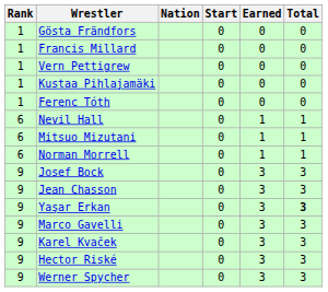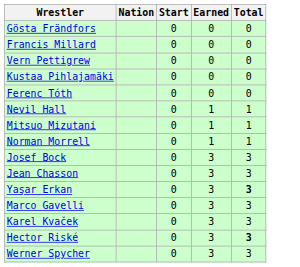 <table class="wikitable sortable" style="text-align:center;">
 <tr>
-<th>Rank</th>
 <th>Wrestler</th>
 <th>Nation</th>
 <th>Start</th>
 <th>Earned</th>
 <th>Total</th>
 </tr>
 <tr style="background:#cfc;">
-<td>1</td>
 <td align=left><a href='#'>Gösta Frändfors</a></td>
 <td align=left></td>
 <td>0</td>
 <td>0</td>
 <td>0</td>
 </tr>
 <tr style="background:#cfc;">
-<td>1</td>
 <td align=left><a href='#'>Francis Millard</a></td>
 <td align=left></td>
 <td>0</td>
 <td>0</td>
 <td>0</td>
 </tr>
 <tr style="background:#cfc;">
-<td>1</td>
 <td align=left><a href='#'>Vern Pettigrew</a></td>
 <td align=left></td>
 <td>0</td>
 <td>0</td>
 <td>0</td>
 </tr>
 <tr style="background:#cfc;">
-<td>1</td>
 <td align=left><a href='#'>Kustaa Pihlajamäki</a></td>
 <td align=left></td>
 <td>0</td>
 <td>0</td>
 <td>0</td>
 </tr>
 <tr style="background:#cfc;">
-<td>1</td>
 <td align=left><a href='#'>Ferenc Tóth</a></td>
 <td align=left></td>
 <td>0</td>
 <td>0</td>
 <td>0</td>
 </tr>
 <tr style="background:#cfc;">
-<td>6</td>
 <td align=left><a href='#'>Nevil Hall</a></td>
 <td align=left></td>
 <td>0</td>
 <td>1</td>
 <td>1</td>
 </tr>
 <tr style="background:#cfc;">
-<td>6</td>
 <td align=left><a href='#'>Mitsuo Mizutani</a></td>
 <td align=left></td>
 <td>0</td>
 <td>1</td>
 <td>1</td>
 </tr>
 <tr style="background:#cfc;">
-<td>6</td>
 <td align=left><a href='#'>Norman Morrell</a></td>
 <td align=left></td>
 <td>0</td>
 <td>1</td>
 <td>1</td>
 </tr>
 <tr style="background:#cfc;">
-<td>9</td>
 <td align=left><a href='#'>Josef Bock</a></td>
 <td align=left></td>
 <td>0</td>
 <td>3</td>
 <td>3</td>
 </tr>
 <tr style="background:#cfc;">
-<td>9</td>
 <td align=left><a href='#'>Jean Chasson</a></td>
 <td align=left></td>
 <td>0</td>
 <td>3</td>
 <td>3</td>
 </tr>
 <tr style="background:#cfc;">
-<td>9</td>
 <td align=left><a href='#'>Yaşar Erkan</a></td>
 <td align=left></td>
 <td>0</td>
 <td>3</td>
 <td><strong>3</strong></td>
 </tr>
 <tr style="background:#cfc;">
-<td>9</td>
 <td align=left><a href='#'>Marco Gavelli</a></td>
 <td align=left></td>
 <td>0</td>
 <td>3</td>
 <td>3</td>
 </tr>
 <tr style="background:#cfc;">
-<td>9</td>
 <td align=left><a href='#'>Karel Kvaček</a></td>
 <td align=left></td>
 <td>0</td>
 <td>3</td>
 <td>3</td>
 </tr>
 <tr style="background:#cfc;">
-<td>9</td>
 <td align=left><a href='#'>Hector Riské</a></td>
 <td align=left></td>
 <td>0</td>
 <td>3</td>
-<td>3</td>
+<td><strong>3</strong></td>
 </tr>
 <tr style="background:#cfc;">
-<td>9</td>
 <td align=left><a href='#'>Werner Spycher</a></td>
 <td align=left></td>
 <td>0</td>
 <td>3</td>
 <td>3</td>
 </tr>
 </table>
